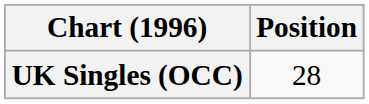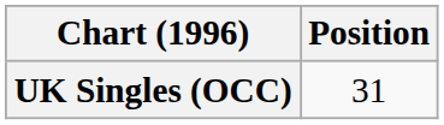 <table class="wikitable plainrowheaders" style="text-align:center">
 <tr>
 <th>Chart (1996)</th>
 <th>Position</th>
 </tr>
 <tr>
 <th scope="row">UK Singles (OCC)</th>
-<td>28</td>
+<td>31</td>
 </tr>
 </table>
